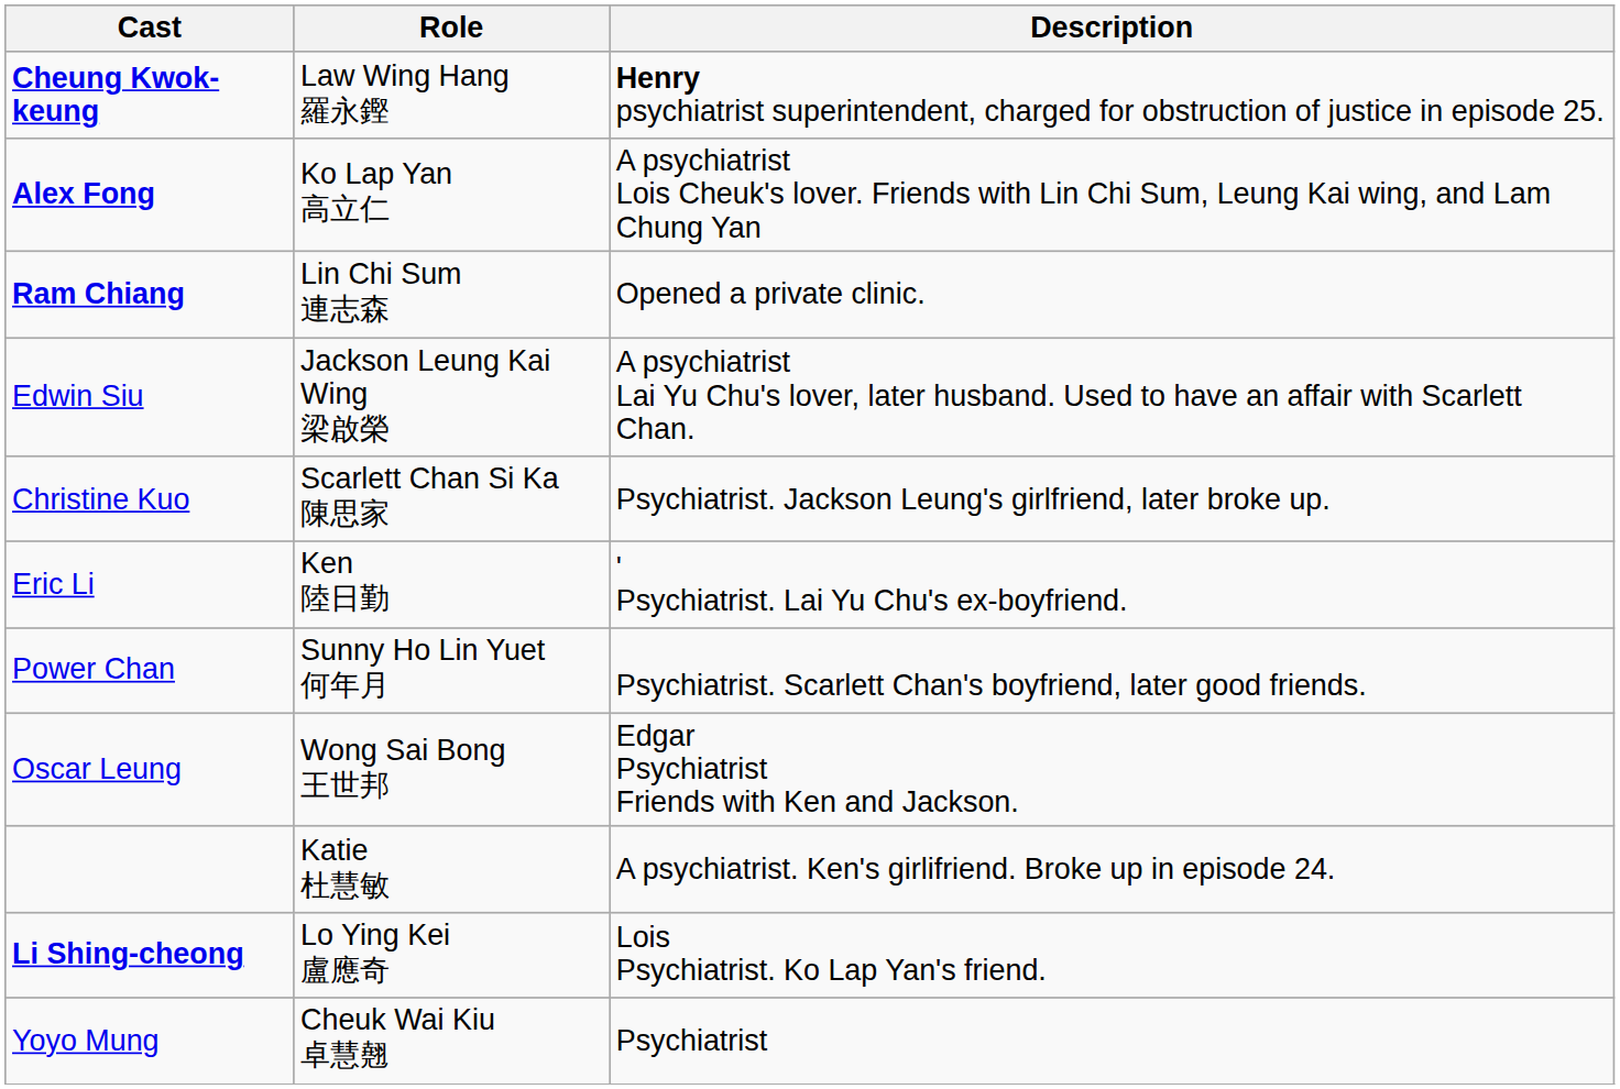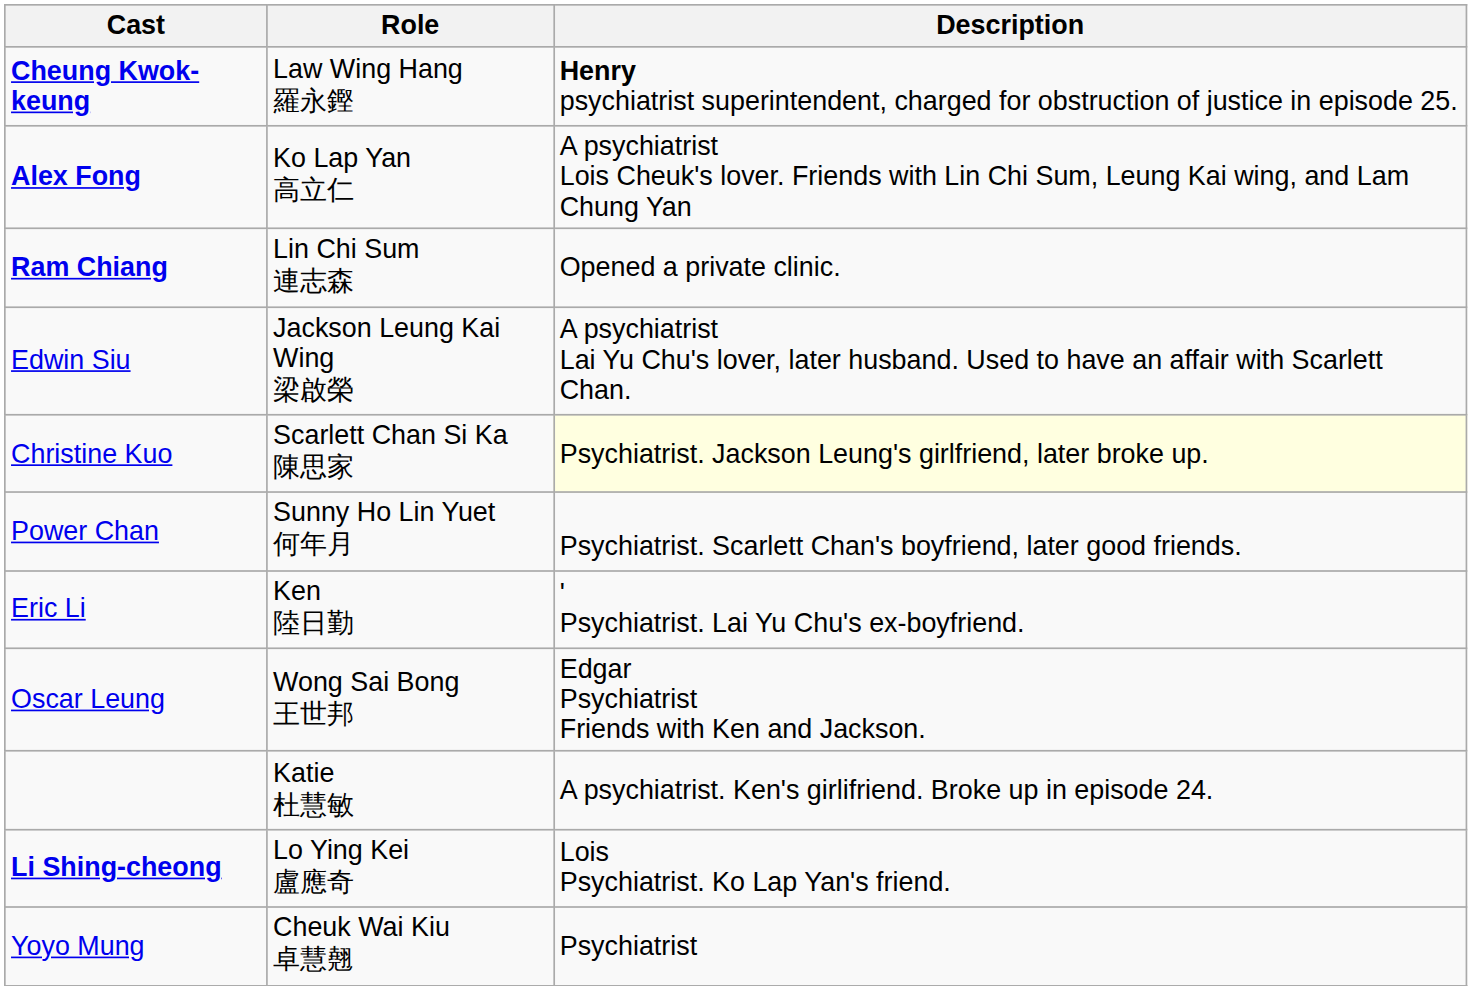 <table class="wikitable" width="55%">
 <tr>
 <th>Cast</th>
 <th>Role</th>
 <th>Description</th>
 </tr>
 <tr>
 <td><strong><a href='#'>Cheung Kwok-keung</a></strong></td>
 <td>Law Wing Hang<br>羅永鏗</td>
 <td><strong>Henry</strong><br>psychiatrist superintendent, charged for obstruction of justice in episode 25.</td>
 </tr>
 <tr>
 <td><strong><a href='#'>Alex Fong</a></strong></td>
 <td>Ko Lap Yan<br>高立仁</td>
 <td>A psychiatrist<br>Lois Cheuk's lover. Friends with Lin Chi Sum, Leung Kai wing, and Lam Chung Yan</td>
 </tr>
 <tr>
 <td><strong><a href='#'>Ram Chiang</a></strong></td>
 <td>Lin Chi Sum<br>連志森</td>
 <td>Opened a private clinic.</td>
 </tr>
 <tr>
 <td><a href='#'>Edwin Siu</a></td>
 <td>Jackson Leung Kai Wing<br>梁啟榮</td>
 <td>A psychiatrist<br>Lai Yu Chu's lover, later husband. Used to have an affair with Scarlett Chan.</td>
 </tr>
 <tr>
 <td><a href='#'>Christine Kuo</a></td>
 <td>Scarlett Chan Si Ka<br>陳思家</td>
-<td>Psychiatrist. Jackson Leung's girlfriend, later broke up.</td>
+<td style="background: lightyellow;">Psychiatrist. Jackson Leung's girlfriend, later broke up.</td>
+</tr>
+<tr>
+<td><a href='#'>Power Chan</a></td>
+<td>Sunny Ho Lin Yuet<br>何年月</td>
+<td><br>Psychiatrist. Scarlett Chan's boyfriend, later good friends.</td>
 </tr>
 <tr>
 <td><a href='#'>Eric Li</a></td>
 <td>Ken<br>陸日勤</td>
 <td>'<br>Psychiatrist. Lai Yu Chu's ex-boyfriend.</td>
-</tr>
-<tr>
-<td><a href='#'>Power Chan</a></td>
-<td>Sunny Ho Lin Yuet<br>何年月</td>
-<td><br>Psychiatrist. Scarlett Chan's boyfriend, later good friends.</td>
 </tr>
 <tr>
 <td><a href='#'>Oscar Leung</a></td>
 <td>Wong Sai Bong<br>王世邦</td>
 <td>Edgar<br>Psychiatrist<br> Friends with Ken and Jackson.</td>
 </tr>
 <tr>
 <td></td>
 <td>Katie<br>杜慧敏</td>
 <td>A psychiatrist. Ken's girlifriend. Broke up in episode 24.</td>
 </tr>
 <tr>
 <td><strong><a href='#'>Li Shing-cheong</a></strong></td>
 <td>Lo Ying Kei<br>盧應奇</td>
 <td>Lois<br>Psychiatrist. Ko Lap Yan's friend.</td>
 </tr>
 <tr>
 <td><a href='#'>Yoyo Mung</a></td>
 <td>Cheuk Wai Kiu<br>卓慧翹</td>
 <td>Psychiatrist</td>
 </tr>
 <tr>
 </tr>
 </table>
